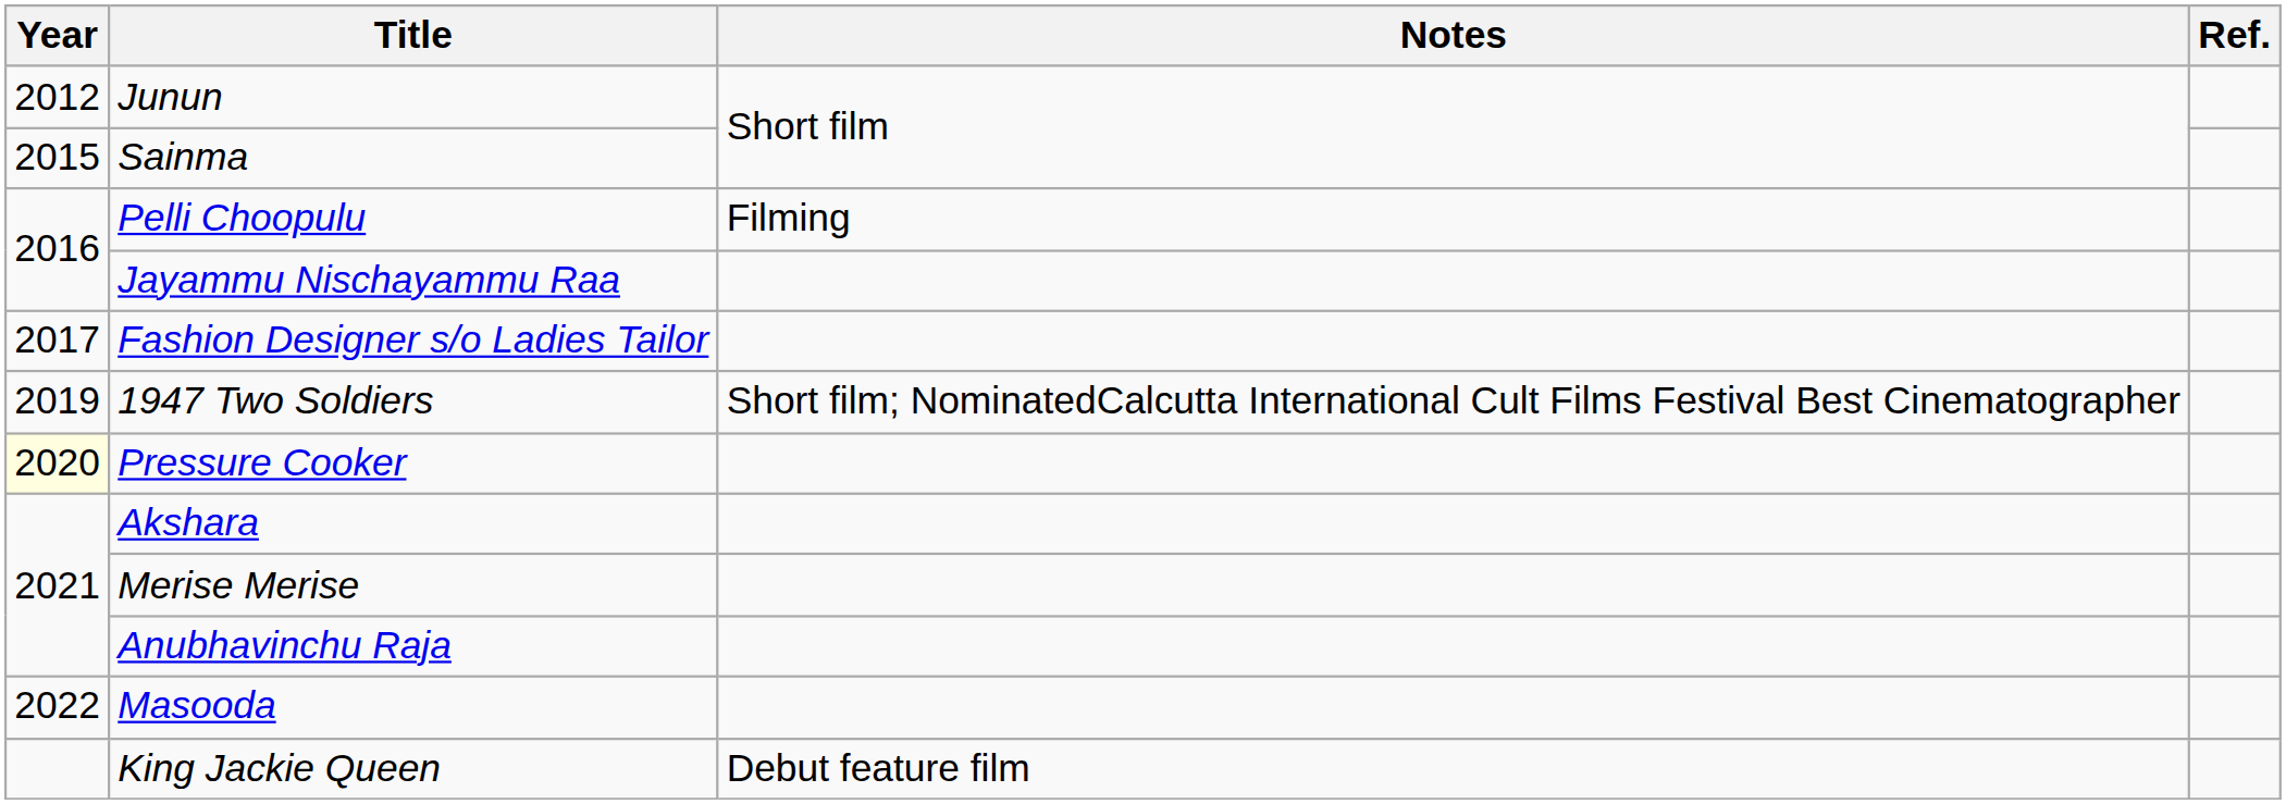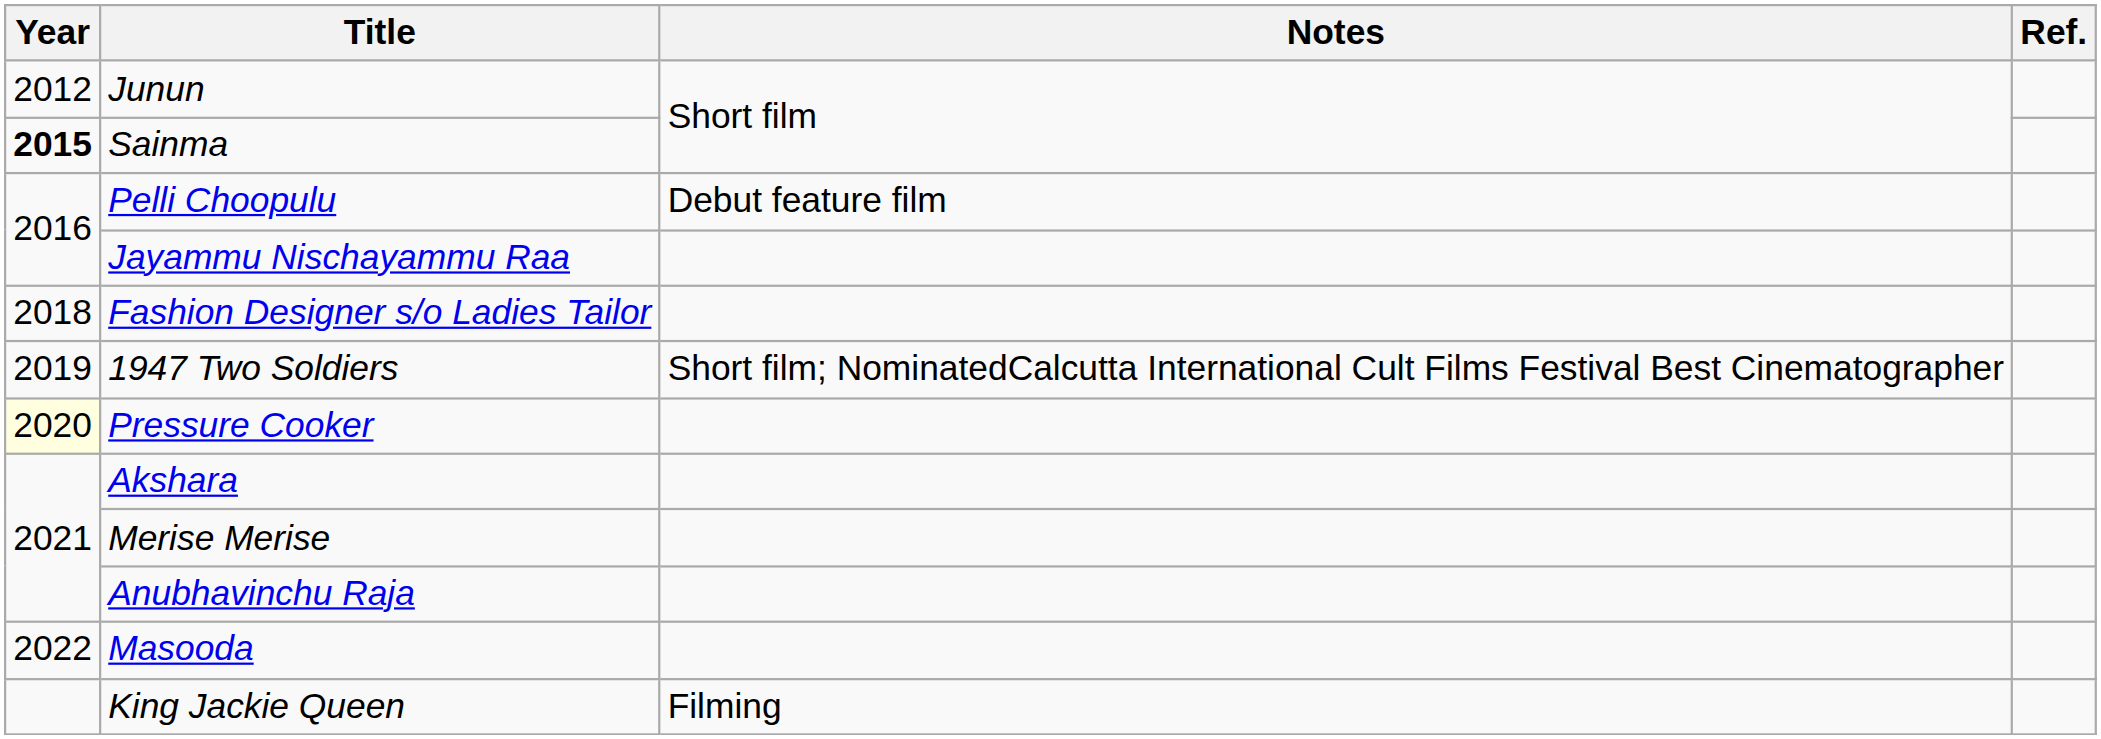 <table class="wikitable">
 <tr>
 <th>Year</th>
 <th>Title</th>
 <th>Notes</th>
 <th>Ref.</th>
 </tr>
 <tr>
 <td>2012</td>
 <td><em>Junun</em></td>
 <td rowspan="2">Short film</td>
 <td></td>
 </tr>
 <tr>
-<td>2015</td>
+<td><strong>2015</strong></td>
 <td><em>Sainma</em></td>
 <td></td>
 </tr>
 <tr>
 <td rowspan="2">2016</td>
 <td><em><a href='#'>Pelli Choopulu</a></em></td>
-<td>Filming</td>
+<td>Debut feature film</td>
 <td></td>
 </tr>
 <tr>
 <td><a href='#'><em>Jayammu Nischayammu Raa</em></a></td>
 <td></td>
 <td></td>
 </tr>
 <tr>
-<td>2017</td>
+<td>2018</td>
 <td><em><a href='#'>Fashion Designer s/o Ladies Tailor</a></em></td>
 <td></td>
 <td></td>
 </tr>
 <tr>
 <td>2019</td>
 <td><em>1947 Two Soldiers</em></td>
 <td>Short film; NominatedCalcutta International Cult Films Festival Best Cinematographer</td>
 <td></td>
 </tr>
 <tr>
 <td style="background: lightyellow;">2020</td>
 <td><a href='#'><em>Pressure Cooker</em></a></td>
 <td></td>
 <td></td>
 </tr>
 <tr>
 <td rowspan="3">2021</td>
 <td><a href='#'><em>Akshara</em></a></td>
 <td></td>
 <td></td>
 </tr>
 <tr>
 <td><em>Merise Merise</em></td>
 <td></td>
 <td></td>
 </tr>
 <tr>
 <td><em><a href='#'>Anubhavinchu Raja</a></em></td>
 <td></td>
 <td></td>
 </tr>
 <tr>
 <td>2022</td>
 <td><em><a href='#'>Masooda</a></em></td>
 <td></td>
 <td></td>
 </tr>
 <tr>
 <td></td>
 <td><em>King Jackie Queen</em></td>
-<td>Debut feature film</td>
+<td>Filming</td>
 <td></td>
 </tr>
 </table>
